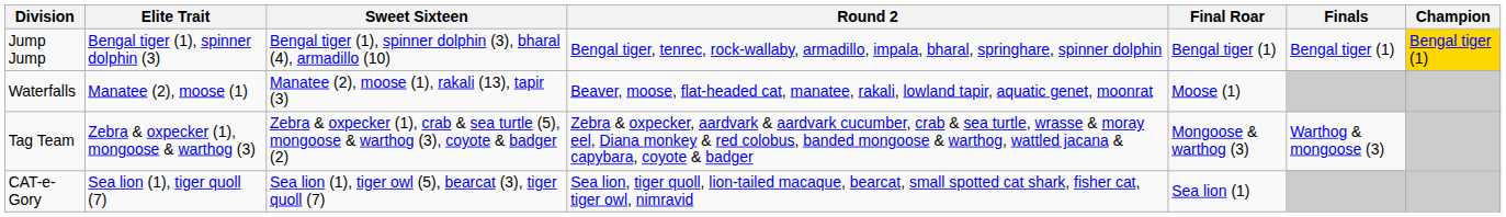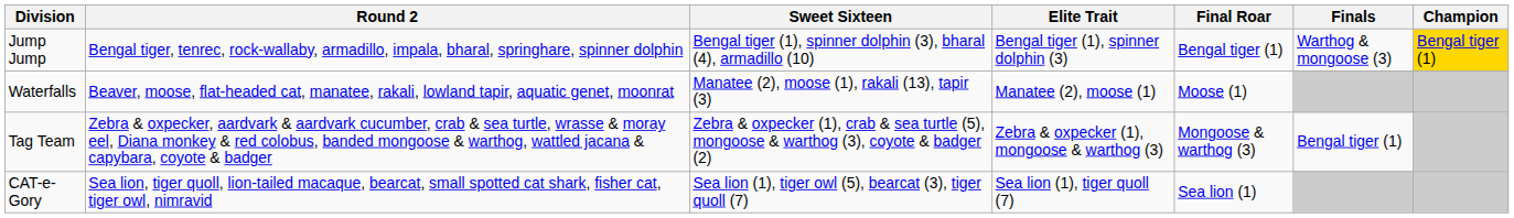 <table class="wikitable">
 <tr>
 <th>Division</th>
+<th>Round 2</th>
+<th>Sweet Sixteen</th>
 <th>Elite Trait</th>
-<th>Sweet Sixteen</th>
-<th>Round 2</th>
 <th>Final Roar</th>
 <th>Finals</th>
 <th>Champion</th>
 </tr>
 <tr>
 <td>Jump Jump</td>
+<td><a href='#'>Bengal tiger</a>, <a href='#'>tenrec</a>, <a href='#'>rock-wallaby</a>, <a href='#'>armadillo</a>, <a href='#'>impala</a>, <a href='#'>bharal</a>, <a href='#'>springhare</a>, <a href='#'>spinner dolphin</a></td>
+<td><a href='#'>Bengal tiger</a> (1), <a href='#'>spinner dolphin</a> (3), <a href='#'>bharal</a> (4), <a href='#'>armadillo</a> (10)</td>
 <td><a href='#'>Bengal tiger</a> (1), <a href='#'>spinner dolphin</a> (3)</td>
-<td><a href='#'>Bengal tiger</a> (1), <a href='#'>spinner dolphin</a> (3), <a href='#'>bharal</a> (4), <a href='#'>armadillo</a> (10)</td>
-<td><a href='#'>Bengal tiger</a>, <a href='#'>tenrec</a>, <a href='#'>rock-wallaby</a>, <a href='#'>armadillo</a>, <a href='#'>impala</a>, <a href='#'>bharal</a>, <a href='#'>springhare</a>, <a href='#'>spinner dolphin</a></td>
 <td><a href='#'>Bengal tiger</a> (1)</td>
-<td><a href='#'>Bengal tiger</a> (1)</td>
+<td><a href='#'>Warthog</a> & <a href='#'>mongoose</a> (3)</td>
 <td style="background:gold;"><a href='#'>Bengal tiger</a> (1)</td>
 </tr>
 <tr>
 <td>Waterfalls</td>
+<td><a href='#'>Beaver</a>, <a href='#'>moose</a>, <a href='#'>flat-headed cat</a>, <a href='#'>manatee</a>, <a href='#'>rakali</a>, <a href='#'>lowland tapir</a>, <a href='#'>aquatic genet</a>, <a href='#'>moonrat</a></td>
+<td><a href='#'>Manatee</a> (2), <a href='#'>moose</a> (1), <a href='#'>rakali</a> (13), <a href='#'>tapir</a> (3)</td>
 <td><a href='#'>Manatee</a> (2), <a href='#'>moose</a> (1)</td>
-<td><a href='#'>Manatee</a> (2), <a href='#'>moose</a> (1), <a href='#'>rakali</a> (13), <a href='#'>tapir</a> (3)</td>
-<td><a href='#'>Beaver</a>, <a href='#'>moose</a>, <a href='#'>flat-headed cat</a>, <a href='#'>manatee</a>, <a href='#'>rakali</a>, <a href='#'>lowland tapir</a>, <a href='#'>aquatic genet</a>, <a href='#'>moonrat</a></td>
 <td><a href='#'>Moose</a> (1)</td>
 <td style="background:#ccc;"></td>
 <td style="background:#ccc;"></td>
 </tr>
 <tr>
 <td>Tag Team</td>
+<td><a href='#'>Zebra</a> & <a href='#'>oxpecker</a>, <a href='#'>aardvark</a> & <a href='#'>aardvark cucumber</a>, <a href='#'>crab</a> & <a href='#'>sea turtle</a>, <a href='#'>wrasse</a> & <a href='#'>moray eel</a>, <a href='#'>Diana monkey</a> & <a href='#'>red colobus</a>, <a href='#'>banded mongoose</a> & <a href='#'>warthog</a>, <a href='#'>wattled jacana</a> & <a href='#'>capybara</a>, <a href='#'>coyote</a> & <a href='#'>badger</a></td>
+<td><a href='#'>Zebra</a> & <a href='#'>oxpecker</a> (1), <a href='#'>crab</a> & <a href='#'>sea turtle</a> (5), <a href='#'>mongoose</a> & <a href='#'>warthog</a> (3), <a href='#'>coyote</a> & <a href='#'>badger</a> (2)</td>
 <td><a href='#'>Zebra</a> & <a href='#'>oxpecker</a> (1), <a href='#'>mongoose</a> & <a href='#'>warthog</a> (3)</td>
-<td><a href='#'>Zebra</a> & <a href='#'>oxpecker</a> (1), <a href='#'>crab</a> & <a href='#'>sea turtle</a> (5), <a href='#'>mongoose</a> & <a href='#'>warthog</a> (3), <a href='#'>coyote</a> & <a href='#'>badger</a> (2)</td>
-<td><a href='#'>Zebra</a> & <a href='#'>oxpecker</a>, <a href='#'>aardvark</a> & <a href='#'>aardvark cucumber</a>, <a href='#'>crab</a> & <a href='#'>sea turtle</a>, <a href='#'>wrasse</a> & <a href='#'>moray eel</a>, <a href='#'>Diana monkey</a> & <a href='#'>red colobus</a>, <a href='#'>banded mongoose</a> & <a href='#'>warthog</a>, <a href='#'>wattled jacana</a> & <a href='#'>capybara</a>, <a href='#'>coyote</a> & <a href='#'>badger</a></td>
 <td><a href='#'>Mongoose</a> & <a href='#'>warthog</a> (3)</td>
-<td><a href='#'>Warthog</a> & <a href='#'>mongoose</a> (3)</td>
+<td><a href='#'>Bengal tiger</a> (1)</td>
 <td style="background:#ccc;"></td>
 </tr>
 <tr>
 <td>CAT-e-Gory</td>
+<td><a href='#'>Sea lion</a>, <a href='#'>tiger quoll</a>, <a href='#'>lion-tailed macaque</a>, <a href='#'>bearcat</a>, <a href='#'>small spotted cat shark</a>, <a href='#'>fisher cat</a>, <a href='#'>tiger owl</a>, <a href='#'>nimravid</a></td>
+<td><a href='#'>Sea lion</a> (1), <a href='#'>tiger owl</a> (5), <a href='#'>bearcat</a> (3), <a href='#'>tiger quoll</a> (7)</td>
 <td><a href='#'>Sea lion</a> (1), <a href='#'>tiger quoll</a> (7)</td>
-<td><a href='#'>Sea lion</a> (1), <a href='#'>tiger owl</a> (5), <a href='#'>bearcat</a> (3), <a href='#'>tiger quoll</a> (7)</td>
-<td><a href='#'>Sea lion</a>, <a href='#'>tiger quoll</a>, <a href='#'>lion-tailed macaque</a>, <a href='#'>bearcat</a>, <a href='#'>small spotted cat shark</a>, <a href='#'>fisher cat</a>, <a href='#'>tiger owl</a>, <a href='#'>nimravid</a></td>
 <td><a href='#'>Sea lion</a> (1)</td>
 <td style="background:#ccc;"></td>
 <td style="background:#ccc;"></td>
 </tr>
 </table>
